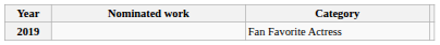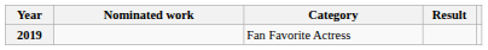 <table class=wikitable>
 <tr>
 <th scope="col" style="width:5em;">Year</th>
 <th scope="col" style="width:26em;">Nominated work</th>
 <th scope="col" style="width:25em;">Category</th>
+<th scope="col" style="width:5em;">Result</th>
 <th scope="col"></th>
 </tr>
 <tr>
 <th scope="row">2019</th>
 <td></td>
 <td>Fan Favorite Actress</td>
+<td></td>
 <td style="text-align:center;"></td>
 </tr>
 </table>
